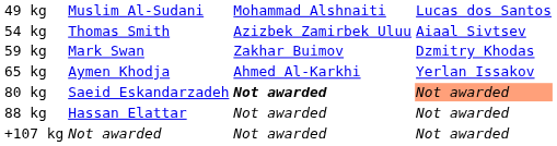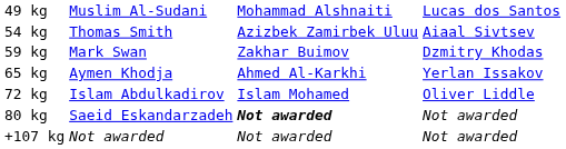 <table>
 <tr>
 <td>49 kg</td>
 <td><a href='#'>Muslim Al-Sudani</a><br></td>
 <td><a href='#'>Mohammad Alshnaiti</a><br></td>
 <td><a href='#'>Lucas dos Santos</a><br></td>
 </tr>
 <tr>
 <td>54 kg</td>
 <td><a href='#'>Thomas Smith</a><br></td>
 <td><a href='#'>Azizbek Zamirbek Uluu</a><br></td>
 <td><a href='#'>Aiaal Sivtsev</a><br></td>
 </tr>
 <tr>
 <td>59 kg</td>
 <td><a href='#'>Mark Swan</a><br></td>
 <td><a href='#'>Zakhar Buimov</a><br></td>
 <td><a href='#'>Dzmitry Khodas</a><br></td>
 </tr>
 <tr>
 <td>65 kg</td>
 <td><a href='#'>Aymen Khodja</a><br></td>
 <td><a href='#'>Ahmed Al-Karkhi</a><br></td>
 <td><a href='#'>Yerlan Issakov</a><br></td>
 </tr>
 <tr>
+<td>72 kg</td>
+<td><a href='#'>Islam Abdulkadirov</a><br></td>
+<td><a href='#'>Islam Mohamed</a><br></td>
+<td><a href='#'>Oliver Liddle</a><br></td>
+</tr>
+<tr>
 <td>80 kg</td>
 <td><a href='#'>Saeid Eskandarzadeh</a><br></td>
 <td><strong><em>Not awarded</em></strong></td>
-<td style="background: lightsalmon;"><em>Not awarded</em></td>
-</tr>
-<tr>
-<td>88 kg</td>
-<td><a href='#'>Hassan Elattar</a><br></td>
-<td><em>Not awarded</em></td>
 <td><em>Not awarded</em></td>
 </tr>
 <tr>
 <td>+107 kg</td>
 <td><em>Not awarded</em></td>
 <td><em>Not awarded</em></td>
 <td><em>Not awarded</em></td>
 </tr>
 </table>
